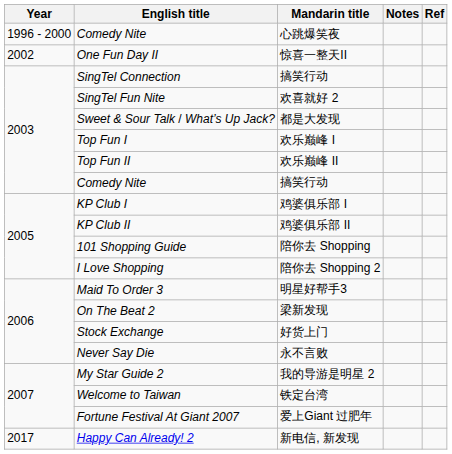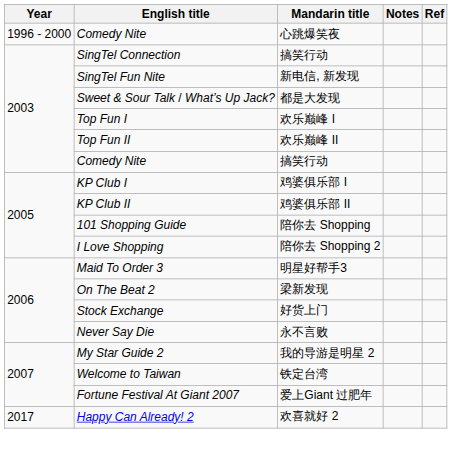 <table class="wikitable sortable">
 <tr>
 <th>Year</th>
 <th>English title</th>
 <th>Mandarin title</th>
 <th class="unsortable">Notes</th>
 <th class="unsortable">Ref</th>
 </tr>
 <tr>
 <td>1996 - 2000</td>
 <td><em>Comedy Nite</em></td>
 <td>心跳爆笑夜</td>
 <td></td>
 <td></td>
 </tr>
 <tr>
-<td>2002</td>
-<td><em>One Fun Day II</em></td>
-<td>惊喜一整天II</td>
-<td></td>
-<td></td>
-</tr>
-<tr>
 <td rowspan="6">2003</td>
 <td><em>SingTel Connection</em></td>
 <td>搞笑行动</td>
 <td></td>
 <td></td>
 </tr>
 <tr>
 <td><em>SingTel Fun Nite</em></td>
-<td>欢喜就好 2</td>
+<td>新电信, 新发现</td>
 <td></td>
 <td></td>
 </tr>
 <tr>
 <td><em>Sweet & Sour Talk</em> / <em>What’s Up Jack?</em></td>
 <td>都是大发现</td>
 <td></td>
 <td></td>
 </tr>
 <tr>
 <td><em>Top Fun I</em></td>
 <td>欢乐巅峰 I</td>
 <td></td>
 <td></td>
 </tr>
 <tr>
 <td><em>Top Fun II</em></td>
 <td>欢乐巅峰 II</td>
 <td></td>
 <td></td>
 </tr>
 <tr>
 <td><em>Comedy Nite</em></td>
 <td>搞笑行动</td>
 <td></td>
 <td></td>
 </tr>
 <tr>
 <td rowspan="4">2005</td>
 <td><em>KP Club I</em></td>
 <td>鸡婆俱乐部 I</td>
 <td></td>
 <td></td>
 </tr>
 <tr>
 <td><em>KP Club II</em></td>
 <td>鸡婆俱乐部 II</td>
 <td></td>
 <td></td>
 </tr>
 <tr>
 <td><em>101 Shopping Guide</em></td>
 <td>陪你去 Shopping</td>
 <td></td>
 <td></td>
 </tr>
 <tr>
 <td><em>I Love Shopping</em></td>
 <td>陪你去 Shopping 2</td>
 <td></td>
 <td></td>
 </tr>
 <tr>
 <td rowspan="4">2006</td>
 <td><em>Maid To Order 3</em></td>
 <td>明星好帮手3</td>
 <td></td>
 <td></td>
 </tr>
 <tr>
 <td><em>On The Beat 2</em></td>
 <td>梁新发现</td>
 <td></td>
 <td></td>
 </tr>
 <tr>
 <td><em>Stock Exchange</em></td>
 <td>好货上门</td>
 <td></td>
 <td></td>
 </tr>
 <tr>
 <td><em>Never Say Die</em></td>
 <td>永不言败</td>
 <td></td>
 <td></td>
 </tr>
 <tr>
 <td rowspan="3">2007</td>
 <td><em>My Star Guide 2</em></td>
 <td>我的导游是明星 2</td>
 <td></td>
 <td></td>
 </tr>
 <tr>
 <td><em>Welcome to Taiwan</em></td>
 <td>铁定台湾</td>
 <td></td>
 <td></td>
 </tr>
 <tr>
 <td><em>Fortune Festival At Giant 2007</em></td>
 <td>爱上Giant 过肥年</td>
 <td></td>
 <td></td>
 </tr>
 <tr>
 <td>2017</td>
 <td><em><a href='#'>Happy Can Already! 2</a></em></td>
-<td>新电信, 新发现</td>
+<td>欢喜就好 2</td>
 <td></td>
 <td></td>
 </tr>
 </table>
